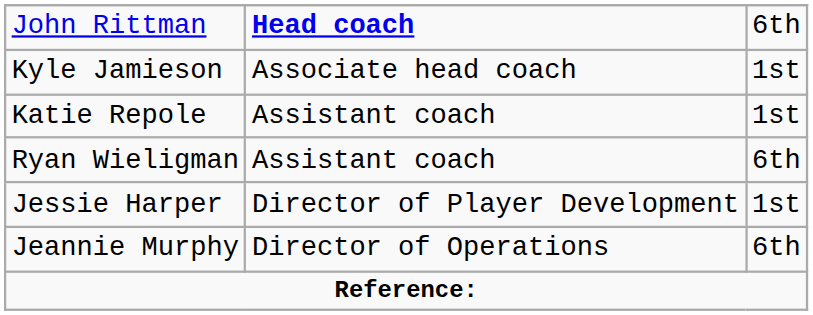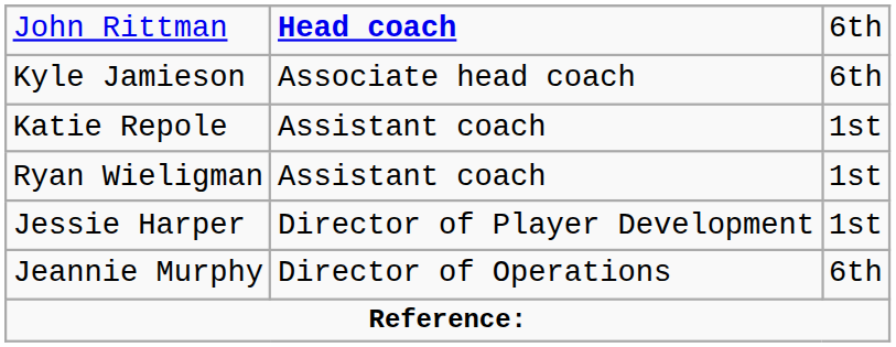 <table class="wikitable" style="font-size:93%;">
 <tr>
 </tr>
 <tr>
 <td><a href='#'>John Rittman</a></td>
 <td><strong><a href='#'>Head coach</a></strong></td>
 <td align=center>6th</td>
 </tr>
 <tr>
 <td>Kyle Jamieson</td>
 <td>Associate head coach</td>
-<td align=center>1st</td>
+<td align=center>6th</td>
 </tr>
 <tr>
 <td>Katie Repole</td>
 <td>Assistant coach</td>
 <td align=center>1st</td>
 </tr>
 <tr>
 <td>Ryan Wieligman</td>
 <td>Assistant coach</td>
-<td align=center>6th</td>
+<td align=center>1st</td>
 </tr>
 <tr>
 <td>Jessie Harper</td>
 <td>Director of Player Development</td>
 <td align=center>1st</td>
 </tr>
 <tr>
 <td>Jeannie Murphy</td>
 <td>Director of Operations</td>
 <td align=center>6th</td>
 </tr>
 <tr>
 <td colspan="4"  style="font-size:8pt; text-align:center;"><strong>Reference:</strong></td>
 </tr>
 </table>
